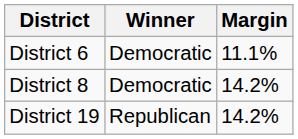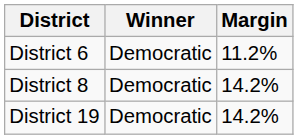 <table class="wikitable sortable">
 <tr>
 <th>District</th>
 <th>Winner</th>
 <th>Margin</th>
 </tr>
 <tr>
 <td>District 6</td>
 <td data-sort-value=1 >Democratic</td>
-<td>11.1%</td>
+<td>11.2%</td>
 </tr>
 <tr>
 <td>District 8</td>
 <td data-sort-value=1 >Democratic</td>
 <td>14.2%</td>
 </tr>
 <tr>
 <td>District 19</td>
-<td data-sort-value=1 >Republican</td>
+<td data-sort-value=1 >Democratic</td>
 <td>14.2%</td>
 </tr>
 </table>
